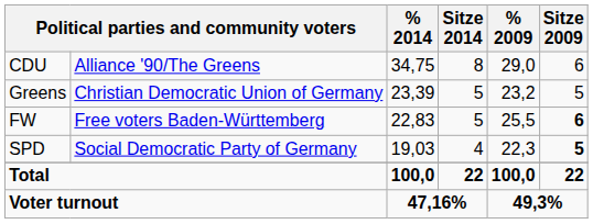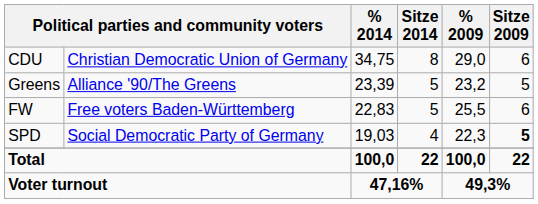 <table class="wikitable">
 <tr>
 <th colspan=2>Political parties and community voters</th>
 <th>%<br>2014</th>
 <th>Sitze<br>2014</th>
 <th>%<br>2009</th>
 <th>Sitze<br>2009<br></th>
 </tr>
 <tr>
 <td>CDU</td>
-<td><a href='#'>Alliance '90/The Greens</a></td>
+<td><a href='#'>Christian Democratic Union of Germany</a></td>
 <td align=right>34,75</td>
 <td align=right>8</td>
 <td align=right>29,0</td>
 <td align=right>6</td>
 </tr>
 <tr>
 <td>Greens</td>
-<td><a href='#'>Christian Democratic Union of Germany</a></td>
+<td><a href='#'>Alliance '90/The Greens</a></td>
 <td align=right>23,39</td>
 <td align=right>5</td>
 <td align=right>23,2</td>
 <td align=right>5</td>
 </tr>
 <tr>
 <td>FW</td>
 <td><a href='#'>Free voters Baden-Württemberg</a></td>
 <td align=right>22,83</td>
 <td align=right>5</td>
 <td align=right>25,5</td>
-<td align=right><strong>6</strong></td>
+<td align=right>6</td>
 </tr>
 <tr>
 <td>SPD</td>
 <td><a href='#'>Social Democratic Party of Germany</a></td>
 <td align=right>19,03</td>
 <td align=right>4</td>
 <td align=right>22,3</td>
 <td align=right><strong>5</strong></td>
 </tr>
 <tr>
 </tr>
 <tr>
 <td colspan=2><strong>Total</strong></td>
 <td align=right><strong>100,0</strong></td>
 <td align=right><strong>22</strong></td>
 <td align=right><strong>100,0</strong></td>
 <td align=right><strong>22</strong></td>
 </tr>
 <tr>
 <td colspan=2><strong>Voter turnout</strong></td>
 <td colspan=2 align=center><strong>47,16%</strong></td>
 <td colspan=2 align=center><strong>49,3%</strong></td>
 </tr>
 </table>
